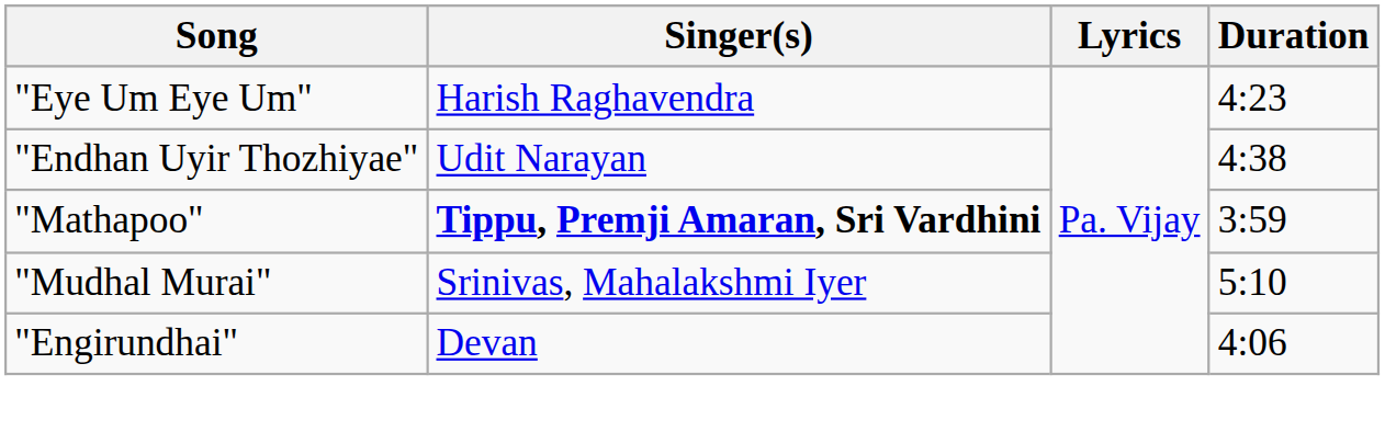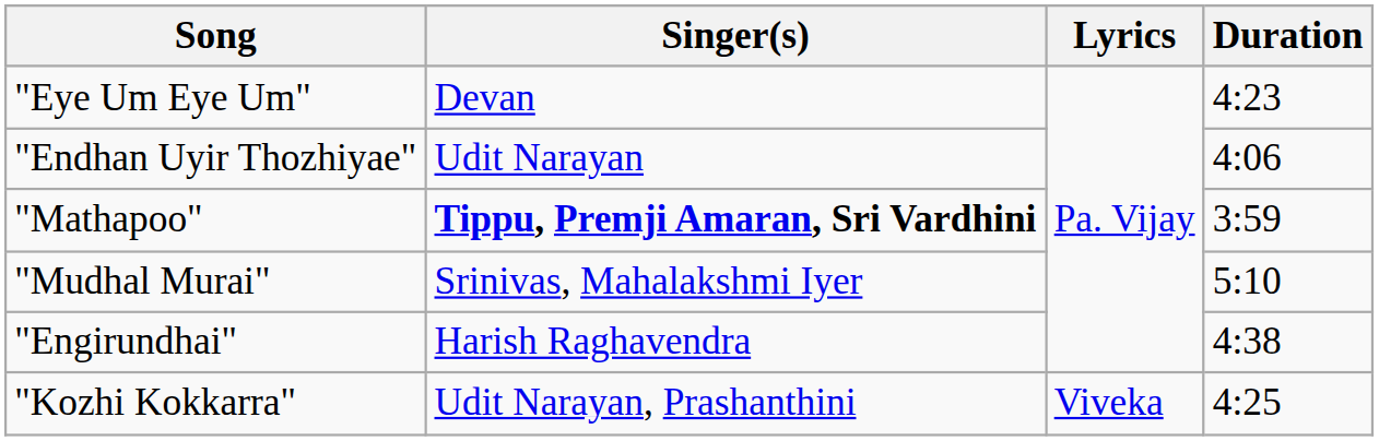 <table class="wikitable">
 <tr style="background:#ccc; text-align:center;">
 <th>Song</th>
 <th>Singer(s)</th>
 <th>Lyrics</th>
 <th>Duration</th>
 </tr>
 <tr>
 <td>"Eye Um Eye Um"</td>
-<td><a href='#'>Harish Raghavendra</a></td>
+<td><a href='#'>Devan</a></td>
 <td rowspan=5><a href='#'>Pa. Vijay</a></td>
 <td>4:23</td>
 </tr>
 <tr>
 <td>"Endhan Uyir Thozhiyae"</td>
 <td><a href='#'>Udit Narayan</a></td>
-<td>4:38</td>
+<td>4:06</td>
 </tr>
 <tr>
 <td>"Mathapoo"</td>
 <td><strong><a href='#'>Tippu</a>, <a href='#'>Premji Amaran</a>, Sri Vardhini</strong></td>
 <td>3:59</td>
 </tr>
 <tr>
 <td>"Mudhal Murai"</td>
 <td><a href='#'>Srinivas</a>, <a href='#'>Mahalakshmi Iyer</a></td>
 <td>5:10</td>
 </tr>
 <tr>
 <td>"Engirundhai"</td>
-<td><a href='#'>Devan</a></td>
-<td>4:06</td>
+<td><a href='#'>Harish Raghavendra</a></td>
+<td>4:38</td>
+</tr>
+<tr>
+<td>"Kozhi Kokkarra"</td>
+<td><a href='#'>Udit Narayan</a>, <a href='#'>Prashanthini</a></td>
+<td><a href='#'>Viveka</a></td>
+<td>4:25</td>
 </tr>
 </table>
